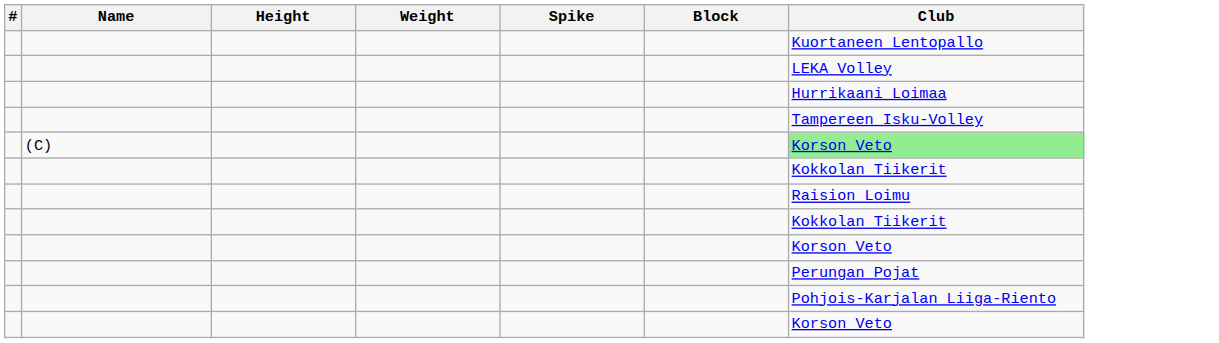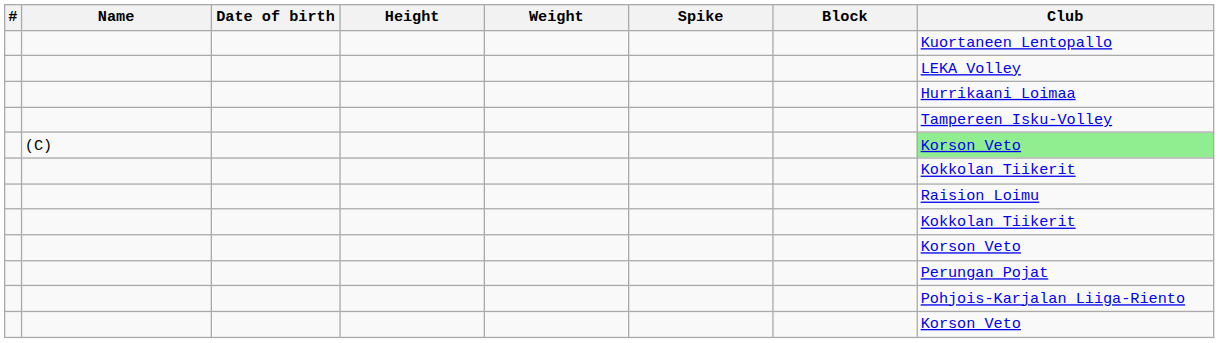 <table class="wikitable sortable" style="font-size:90%; text-align:center;">
 <tr>
 <th>#</th>
 <th style="width:12em">Name</th>
+<th style="width:8em">Date of birth</th>
 <th style="width:9em">Height</th>
 <th style="width:9em">Weight</th>
 <th style="width:9em">Spike</th>
 <th style="width:9em">Block</th>
 <th style="width:19em">Club</th>
 </tr>
 <tr>
 <td></td>
 <td style="text-align:left;"></td>
+<td style="text-align:right;"></td>
 <td></td>
 <td></td>
 <td></td>
 <td></td>
 <td style="text-align:left;"> <a href='#'>Kuortaneen Lentopallo</a></td>
 </tr>
 <tr>
 <td></td>
 <td style="text-align:left;"></td>
+<td style="text-align:right;"></td>
 <td></td>
 <td></td>
 <td></td>
 <td></td>
 <td style="text-align:left;"> <a href='#'>LEKA Volley</a></td>
 </tr>
 <tr>
 <td></td>
 <td style="text-align:left;"></td>
+<td style="text-align:right;"></td>
 <td></td>
 <td></td>
 <td></td>
 <td></td>
 <td style="text-align:left;"> <a href='#'>Hurrikaani Loimaa</a></td>
 </tr>
 <tr>
 <td></td>
 <td style="text-align:left;"></td>
+<td style="text-align:right;"></td>
 <td></td>
 <td></td>
 <td></td>
 <td></td>
 <td style="text-align:left;"> <a href='#'>Tampereen Isku-Volley</a></td>
 </tr>
 <tr>
 <td></td>
 <td style="text-align:left;"> (C)</td>
+<td style="text-align:right;"></td>
 <td></td>
 <td></td>
 <td></td>
 <td></td>
 <td style="background: lightgreen; text-align:left;"> <a href='#'>Korson Veto</a></td>
 </tr>
 <tr>
 <td></td>
 <td style="text-align:left;"></td>
+<td style="text-align:right;"></td>
 <td></td>
 <td></td>
 <td></td>
 <td></td>
 <td style="text-align:left;"> <a href='#'>Kokkolan Tiikerit</a></td>
 </tr>
 <tr>
 <td></td>
 <td style="text-align:left;"></td>
+<td style="text-align:right;"></td>
 <td></td>
 <td></td>
 <td></td>
 <td></td>
 <td style="text-align:left;"> <a href='#'>Raision Loimu</a></td>
 </tr>
 <tr>
 <td></td>
 <td style="text-align:left;"></td>
+<td style="text-align:right;"></td>
 <td></td>
 <td></td>
 <td></td>
 <td></td>
 <td style="text-align:left;"> <a href='#'>Kokkolan Tiikerit</a></td>
 </tr>
 <tr>
 <td></td>
 <td style="text-align:left;"></td>
+<td style="text-align:right;"></td>
 <td></td>
 <td></td>
 <td></td>
 <td></td>
 <td style="text-align:left;"> <a href='#'>Korson Veto</a></td>
 </tr>
 <tr>
 <td></td>
 <td style="text-align:left;"></td>
+<td style="text-align:right;"></td>
 <td></td>
 <td></td>
 <td></td>
 <td></td>
 <td style="text-align:left;"> <a href='#'>Perungan Pojat</a></td>
 </tr>
 <tr>
 <td></td>
 <td style="text-align:left;"></td>
+<td style="text-align:right;"></td>
 <td></td>
 <td></td>
 <td></td>
 <td></td>
 <td style="text-align:left;"> <a href='#'>Pohjois-Karjalan Liiga-Riento</a></td>
 </tr>
 <tr>
 <td></td>
 <td style="text-align:left;"></td>
+<td style="text-align:right;"></td>
 <td></td>
 <td></td>
 <td></td>
 <td></td>
 <td style="text-align:left;"> <a href='#'>Korson Veto</a></td>
 </tr>
 </table>
